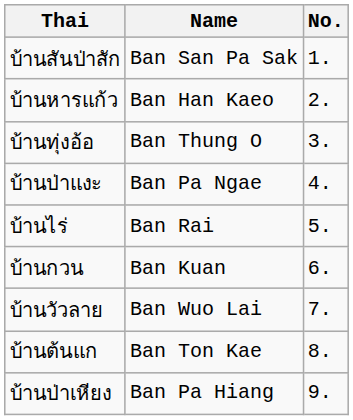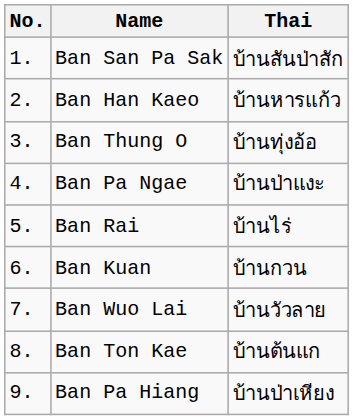 <table class="wikitable sortable">
 <tr>
+<th>No.</th>
+<th>Name</th>
 <th>Thai</th>
-<th>Name</th>
-<th>No.</th>
 </tr>
 <tr>
+<td>1.</td>
+<td>Ban San Pa Sak</td>
 <td>บ้านสันป่าสัก</td>
-<td>Ban San Pa Sak</td>
-<td>1.</td>
 </tr>
 <tr>
+<td>2.</td>
+<td>Ban Han Kaeo</td>
 <td>บ้านหารแก้ว</td>
-<td>Ban Han Kaeo</td>
-<td>2.</td>
 </tr>
 <tr>
+<td>3.</td>
+<td>Ban Thung O</td>
 <td>บ้านทุ่งอ้อ</td>
-<td>Ban Thung O</td>
-<td>3.</td>
 </tr>
 <tr>
+<td>4.</td>
+<td>Ban Pa Ngae</td>
 <td>บ้านป่าแงะ</td>
-<td>Ban Pa Ngae</td>
-<td>4.</td>
 </tr>
 <tr>
+<td>5.</td>
+<td>Ban Rai</td>
 <td>บ้านไร่</td>
-<td>Ban Rai</td>
-<td>5.</td>
 </tr>
 <tr>
+<td>6.</td>
+<td>Ban Kuan</td>
 <td>บ้านกวน</td>
-<td>Ban Kuan</td>
-<td>6.</td>
 </tr>
 <tr>
+<td>7.</td>
+<td>Ban Wuo Lai</td>
 <td>บ้านวัวลาย</td>
-<td>Ban Wuo Lai</td>
-<td>7.</td>
 </tr>
 <tr>
+<td>8.</td>
+<td>Ban Ton Kae</td>
 <td>บ้านต้นแก</td>
-<td>Ban Ton Kae</td>
-<td>8.</td>
 </tr>
 <tr>
+<td>9.</td>
+<td>Ban Pa Hiang</td>
 <td>บ้านป่าเหียง</td>
-<td>Ban Pa Hiang</td>
-<td>9.</td>
 </tr>
 </table>
